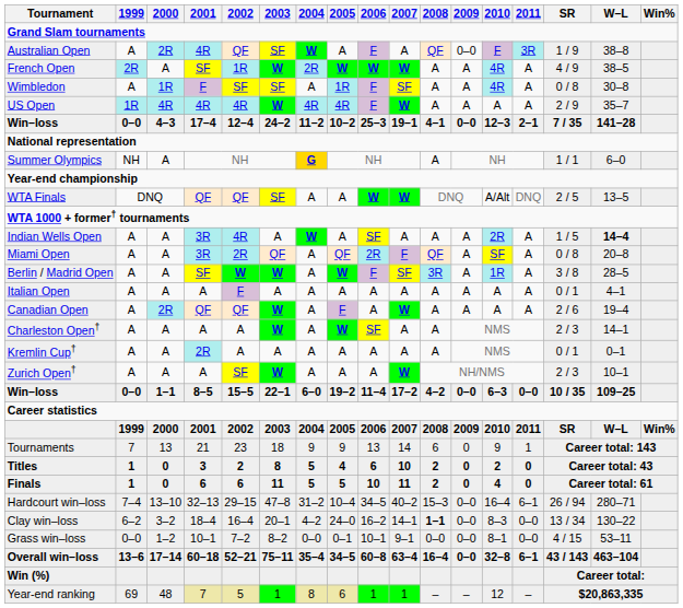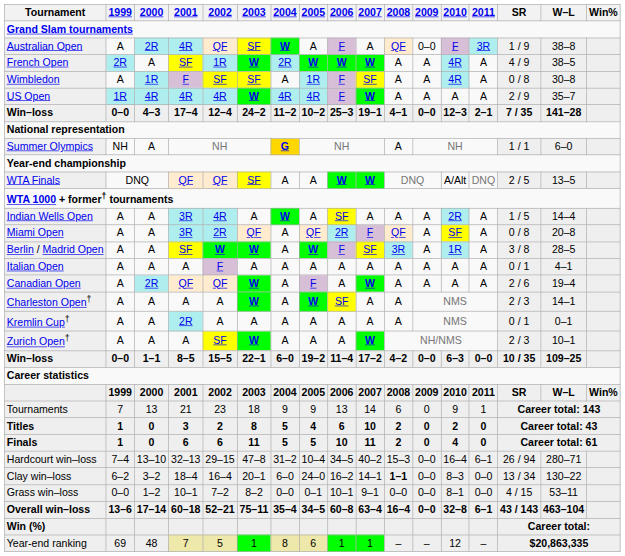 <table class="wikitable nowrap" style=text-align:center>
 <tr>
 <th>Tournament</th>
 <th><a href='#'>1999</a></th>
 <th><a href='#'>2000</a></th>
 <th><a href='#'>2001</a></th>
 <th><a href='#'>2002</a></th>
 <th><a href='#'>2003</a></th>
 <th><a href='#'>2004</a></th>
 <th><a href='#'>2005</a></th>
 <th><a href='#'>2006</a></th>
 <th><a href='#'>2007</a></th>
 <th><a href='#'>2008</a></th>
 <th><a href='#'>2009</a></th>
 <th><a href='#'>2010</a></th>
 <th><a href='#'>2011</a></th>
 <th>SR</th>
 <th>W–L</th>
 <th>Win%</th>
 </tr>
 <tr>
 <td colspan="17" align="left"><strong><a href='#'>Grand Slam tournaments</a></strong></td>
 </tr>
 <tr>
 <td align=left bgcolor=efefef><a href='#'>Australian Open</a></td>
 <td>A</td>
 <td bgcolor=#afeeee><a href='#'>2R</a></td>
 <td bgcolor=#afeeee><a href='#'>4R</a></td>
 <td bgcolor=#ffebcd><a href='#'>QF</a></td>
 <td bgcolor=yellow><a href='#'>SF</a></td>
 <td bgcolor=lime><a href='#'><strong>W</strong></a></td>
 <td>A</td>
 <td bgcolor=thistle><a href='#'>F</a></td>
 <td>A</td>
 <td bgcolor=#ffebcd><a href='#'>QF</a></td>
 <td>0–0</td>
 <td bgcolor=thistle><a href='#'>F</a></td>
 <td bgcolor=#afeeee><a href='#'>3R</a></td>
 <td bgcolor=efefef>1 / 9</td>
 <td bgcolor=efefef>38–8</td>
 <td bgcolor=efefef></td>
 </tr>
 <tr>
 <td align=left bgcolor=efefef><a href='#'>French Open</a></td>
 <td bgcolor=#afeeee><a href='#'>2R</a></td>
 <td>A</td>
 <td bgcolor=yellow><a href='#'>SF</a></td>
 <td bgcolor=#afeeee><a href='#'>1R</a></td>
 <td bgcolor=lime><a href='#'><strong>W</strong></a></td>
 <td bgcolor=#afeeee><a href='#'>2R</a></td>
 <td bgcolor=lime><a href='#'><strong>W</strong></a></td>
 <td bgcolor=lime><a href='#'><strong>W</strong></a></td>
 <td bgcolor=lime><a href='#'><strong>W</strong></a></td>
 <td>A</td>
 <td>A</td>
 <td bgcolor=#afeeee><a href='#'>4R</a></td>
 <td>A</td>
 <td bgcolor=efefef>4 / 9</td>
 <td bgcolor=efefef>38–5</td>
 <td bgcolor=efefef></td>
 </tr>
 <tr>
 <td align=left bgcolor=efefef><a href='#'>Wimbledon</a></td>
 <td>A</td>
 <td bgcolor=#afeeee><a href='#'>1R</a></td>
 <td bgcolor=thistle><a href='#'>F</a></td>
 <td bgcolor=yellow><a href='#'>SF</a></td>
 <td bgcolor=yellow><a href='#'>SF</a></td>
 <td>A</td>
 <td bgcolor=#afeeee><a href='#'>1R</a></td>
 <td bgcolor=thistle><a href='#'>F</a></td>
 <td bgcolor=yellow><a href='#'>SF</a></td>
 <td>A</td>
 <td>A</td>
 <td bgcolor=#afeeee><a href='#'>4R</a></td>
 <td>A</td>
 <td bgcolor=efefef>0 / 8</td>
 <td bgcolor=efefef>30–8</td>
 <td bgcolor=efefef></td>
 </tr>
 <tr>
 <td align=left bgcolor=efefef><a href='#'>US Open</a></td>
 <td bgcolor=#afeeee><a href='#'>1R</a></td>
 <td bgcolor=#afeeee><a href='#'>4R</a></td>
 <td bgcolor=#afeeee><a href='#'>4R</a></td>
 <td bgcolor=#afeeee><a href='#'>4R</a></td>
 <td bgcolor=lime><a href='#'><strong>W</strong></a></td>
 <td bgcolor=#afeeee><a href='#'>4R</a></td>
 <td bgcolor=#afeeee><a href='#'>4R</a></td>
 <td bgcolor=thistle><a href='#'>F</a></td>
 <td bgcolor=lime><a href='#'><strong>W</strong></a></td>
 <td>A</td>
 <td>A</td>
 <td>A</td>
 <td>A</td>
 <td bgcolor=efefef>2 / 9</td>
 <td bgcolor=efefef>35–7</td>
 <td bgcolor=efefef></td>
 </tr>
 <tr style="background:#efefef; font-weight:bold;">
 <td bgcolor=#efefef align=left><strong>Win–loss</strong></td>
 <td>0–0</td>
 <td>4–3</td>
 <td>17–4</td>
 <td>12–4</td>
 <td>24–2</td>
 <td>11–2</td>
 <td>10–2</td>
 <td>25–3</td>
 <td>19–1</td>
 <td>4–1</td>
 <td>0–0</td>
 <td>12–3</td>
 <td>2–1</td>
 <td>7 / 35</td>
 <td>141–28</td>
 <td></td>
 </tr>
 <tr>
 <td colspan="17" align="left"><strong>National representation</strong></td>
 </tr>
 <tr>
 <td align=left bgcolor=efefef><a href='#'>Summer Olympics</a></td>
 <td>NH</td>
 <td>A</td>
 <td colspan=3 style=color:#767676>NH</td>
 <td style="background:gold;"><a href='#'><strong>G</strong></a></td>
 <td colspan=3 style=color:#767676>NH</td>
 <td>A</td>
 <td colspan=3 style=color:#767676>NH</td>
 <td bgcolor=efefef>1 / 1</td>
 <td bgcolor=efefef>6–0</td>
 <td bgcolor=efefef></td>
 </tr>
 <tr>
 <td colspan="17" align="left"><strong>Year-end championship</strong></td>
 </tr>
 <tr>
 <td align=left bgcolor=efefef><a href='#'>WTA Finals</a></td>
 <td colspan="2">DNQ</td>
 <td bgcolor=#ffebcd><a href='#'>QF</a></td>
 <td bgcolor=#ffebcd><a href='#'>QF</a></td>
 <td bgcolor=yellow><a href='#'>SF</a></td>
 <td>A</td>
 <td>A</td>
 <td bgcolor=lime><a href='#'><strong>W</strong></a></td>
 <td bgcolor=lime><a href='#'><strong>W</strong></a></td>
 <td colspan="2" style="color:#767676">DNQ</td>
 <td>A/Alt</td>
 <td style="color:#767676">DNQ</td>
 <td bgcolor=efefef>2 / 5</td>
 <td bgcolor=efefef>13–5</td>
 <td bgcolor=efefef></td>
 </tr>
 <tr>
 <td colspan="17" align="left"><strong><a href='#'>WTA 1000</a> + former<sup>†</sup> tournaments</strong></td>
 </tr>
 <tr>
 <td align=left bgcolor=efefef><a href='#'>Indian Wells Open</a></td>
 <td>A</td>
 <td>A</td>
 <td bgcolor=#afeeee><a href='#'>3R</a></td>
 <td bgcolor=#afeeee><a href='#'>4R</a></td>
 <td>A</td>
 <td bgcolor=lime><strong><a href='#'>W</a></strong></td>
 <td>A</td>
 <td bgcolor=yellow><a href='#'>SF</a></td>
 <td>A</td>
 <td>A</td>
 <td>A</td>
 <td bgcolor="#afeeee"><a href='#'>2R</a></td>
 <td>A</td>
 <td bgcolor=efefef>1 / 5</td>
-<td bgcolor=efefef><strong>14–4</strong></td>
+<td bgcolor=efefef>14–4</td>
 <td bgcolor=efefef></td>
 </tr>
 <tr>
 <td align=left bgcolor=efefef><a href='#'>Miami Open</a></td>
 <td>A</td>
 <td>A</td>
 <td bgcolor=#afeeee><a href='#'>3R</a></td>
 <td bgcolor=#afeeee><a href='#'>2R</a></td>
 <td bgcolor=#ffebcd><a href='#'>QF</a></td>
 <td>A</td>
 <td bgcolor=#ffebcd><a href='#'>QF</a></td>
 <td bgcolor=#afeeee><a href='#'>2R</a></td>
 <td bgcolor=thistle><a href='#'>F</a></td>
 <td bgcolor=#ffebcd><a href='#'>QF</a></td>
 <td>A</td>
 <td bgcolor=yellow><a href='#'>SF</a></td>
 <td>A</td>
 <td bgcolor=efefef>0 / 8</td>
 <td bgcolor=efefef>20–8</td>
 <td bgcolor=efefef></td>
 </tr>
 <tr>
 <td align="left" bgcolor=efefef><a href='#'>Berlin</a> / <a href='#'>Madrid Open</a></td>
 <td>A</td>
 <td>A</td>
 <td bgcolor="yellow"><a href='#'>SF</a></td>
 <td bgcolor="lime"><strong><a href='#'>W</a></strong></td>
 <td bgcolor="lime"><strong><a href='#'>W</a></strong></td>
 <td>A</td>
 <td bgcolor="lime"><strong><a href='#'>W</a></strong></td>
 <td bgcolor="thistle"><a href='#'>F</a></td>
 <td bgcolor="yellow"><a href='#'>SF</a></td>
 <td bgcolor="#afeeee"><a href='#'>3R</a></td>
 <td>A</td>
 <td bgcolor="#afeeee"><a href='#'>1R</a></td>
 <td>A</td>
 <td bgcolor=efefef>3 / 8</td>
 <td bgcolor=efefef>28–5</td>
 <td bgcolor=efefef></td>
 </tr>
 <tr>
 <td align="left" bgcolor=efefef><a href='#'>Italian Open</a></td>
 <td>A</td>
 <td>A</td>
 <td>A</td>
 <td bgcolor="thistle"><a href='#'>F</a></td>
 <td>A</td>
 <td>A</td>
 <td>A</td>
 <td>A</td>
 <td>A</td>
 <td>A</td>
 <td>A</td>
 <td>A</td>
 <td>A</td>
 <td bgcolor=efefef>0 / 1</td>
 <td bgcolor=efefef>4–1</td>
 <td bgcolor=efefef></td>
 </tr>
 <tr>
 <td align="left" bgcolor=efefef><a href='#'>Canadian Open</a></td>
 <td>A</td>
 <td bgcolor="#afeeee"><a href='#'>2R</a></td>
 <td bgcolor="#ffebcd"><a href='#'>QF</a></td>
 <td bgcolor="#ffebcd"><a href='#'>QF</a></td>
 <td bgcolor="lime"><strong><a href='#'>W</a></strong></td>
 <td>A</td>
 <td bgcolor="thistle"><a href='#'>F</a></td>
 <td>A</td>
 <td bgcolor="lime"><strong><a href='#'>W</a></strong></td>
 <td>A</td>
 <td>A</td>
 <td>A</td>
 <td>A</td>
 <td bgcolor=efefef>2 / 6</td>
 <td bgcolor=efefef>19–4</td>
 <td bgcolor=efefef></td>
 </tr>
 <tr>
 <td align="left" bgcolor=efefef><a href='#'>Charleston Open</a><sup>†</sup></td>
 <td>A</td>
 <td>A</td>
 <td>A</td>
 <td>A</td>
 <td bgcolor="lime"><strong><a href='#'>W</a></strong></td>
 <td>A</td>
 <td bgcolor="lime"><strong><a href='#'>W</a></strong></td>
 <td bgcolor="yellow"><a href='#'>SF</a></td>
 <td>A</td>
 <td>A</td>
 <td colspan="3" style="color:#767676">NMS</td>
 <td bgcolor=efefef>2 / 3</td>
 <td bgcolor=efefef>14–1</td>
 <td bgcolor=efefef></td>
 </tr>
 <tr>
 <td align="left" bgcolor=efefef><a href='#'>Kremlin Cup</a><sup>†</sup></td>
 <td>A</td>
 <td>A</td>
 <td bgcolor="#afeeee"><a href='#'>2R</a></td>
 <td>A</td>
 <td>A</td>
 <td>A</td>
 <td>A</td>
 <td>A</td>
 <td>A</td>
 <td>A</td>
 <td colspan="3" style="color:#767676;">NMS</td>
 <td bgcolor=efefef>0 / 1</td>
 <td bgcolor=efefef>0–1</td>
 <td bgcolor=efefef></td>
 </tr>
 <tr>
 <td align="left" bgcolor=efefef><a href='#'>Zurich Open</a><sup>†</sup></td>
 <td>A</td>
 <td>A</td>
 <td>A</td>
 <td bgcolor="yellow"><a href='#'>SF</a></td>
 <td bgcolor="lime"><strong><a href='#'>W</a></strong></td>
 <td>A</td>
 <td>A</td>
 <td>A</td>
 <td bgcolor="lime"><strong><a href='#'>W</a></strong></td>
 <td colspan="4" style="color:#767676">NH/NMS</td>
 <td bgcolor=efefef>2 / 3</td>
 <td bgcolor=efefef>10–1</td>
 <td bgcolor=efefef></td>
 </tr>
 <tr style="background:#efefef; font-weight:bold;">
 <td align=left><strong>Win–loss</strong></td>
 <td>0–0</td>
 <td>1–1</td>
 <td>8–5</td>
 <td>15–5</td>
 <td>22–1</td>
 <td>6–0</td>
 <td>19–2</td>
 <td>11–4</td>
 <td>17–2</td>
 <td>4–2</td>
 <td>0–0</td>
 <td>6–3</td>
 <td>0–0</td>
 <td>10 / 35</td>
 <td>109–25</td>
 <td></td>
 </tr>
 <tr>
 <td colspan="17" align="left"><strong>Career statistics</strong></td>
 </tr>
 <tr style="background:#efefef; font-weight:bold;">
 <td align="left"></td>
 <td>1999</td>
 <td>2000</td>
 <td>2001</td>
 <td>2002</td>
 <td>2003</td>
 <td>2004</td>
 <td>2005</td>
 <td>2006</td>
 <td>2007</td>
 <td>2008</td>
 <td>2009</td>
 <td>2010</td>
 <td>2011</td>
 <td align=center>SR</td>
 <td align=center>W–L</td>
 <td align=center>Win%</td>
 </tr>
 <tr bgcolor="efefef">
 <td bgcolor="#EFEFEF" align="left">Tournaments</td>
 <td>7</td>
 <td>13</td>
 <td>21</td>
 <td>23</td>
 <td>18</td>
 <td>9</td>
 <td>9</td>
 <td>13</td>
 <td>14</td>
 <td>6</td>
 <td>0</td>
 <td>9</td>
 <td>1</td>
 <td colspan="3"><strong>Career total: 143</strong></td>
 </tr>
 <tr style="background:#efefef; font-weight:bold;">
 <td bgcolor="#efefef" align="left"><strong>Titles</strong></td>
 <td>1</td>
 <td>0</td>
 <td>3</td>
 <td>2</td>
 <td>8</td>
 <td>5</td>
 <td>4</td>
 <td>6</td>
 <td>10</td>
 <td>2</td>
 <td>0</td>
 <td>2</td>
 <td>0</td>
 <td colspan="3">Career total: 43</td>
 </tr>
 <tr style="background:#efefef; font-weight:bold;">
 <td align="left">Finals</td>
 <td>1</td>
 <td>0</td>
 <td>6</td>
 <td>6</td>
 <td>11</td>
 <td>5</td>
 <td>5</td>
 <td>10</td>
 <td>11</td>
 <td>2</td>
 <td>0</td>
 <td>4</td>
 <td>0</td>
 <td colspan="3">Career total: 61</td>
 </tr>
 <tr bgcolor="efefef">
 <td align="left">Hardcourt win–loss</td>
 <td>7–4</td>
 <td>13–10</td>
 <td>32–13</td>
 <td>29–15</td>
 <td>47–8</td>
 <td>31–2</td>
 <td>10–4</td>
 <td>34–5</td>
 <td>40–2</td>
 <td>15–3</td>
 <td>0–0</td>
 <td>16–4</td>
 <td>6–1</td>
 <td>26 / 94</td>
 <td>280–71</td>
 <td></td>
 </tr>
 <tr bgcolor="efefef">
 <td align="left">Clay win–loss</td>
 <td>6–2</td>
 <td>3–2</td>
 <td>18–4</td>
 <td>16–4</td>
 <td>20–1</td>
-<td>4–2</td>
+<td>6–0</td>
 <td>24–0</td>
 <td>16–2</td>
 <td>14–1</td>
 <td><strong>1–1</strong></td>
 <td>0–0</td>
 <td>8–3</td>
 <td>0–0</td>
 <td>13 / 34</td>
 <td>130–22</td>
 <td></td>
 </tr>
 <tr bgcolor="efefef">
 <td align="left">Grass win–loss</td>
 <td>0–0</td>
 <td>1–2</td>
 <td>10–1</td>
 <td>7–2</td>
 <td>8–2</td>
 <td>0–0</td>
 <td>0–1</td>
 <td>10–1</td>
 <td>9–1</td>
 <td>0–0</td>
 <td>0–0</td>
 <td>8–1</td>
 <td>0–0</td>
 <td>4 / 15</td>
 <td>53–11</td>
 <td></td>
 </tr>
 <tr style="background:#efefef; font-weight:bold;">
 <td align="left"><strong>Overall win–loss</strong></td>
 <td>13–6</td>
 <td>17–14</td>
 <td>60–18</td>
 <td>52–21</td>
 <td>75–11</td>
 <td>35–4</td>
 <td>34–5</td>
 <td>60–8</td>
 <td>63–4</td>
 <td>16–4</td>
 <td>0–0</td>
 <td>32–8</td>
 <td>6–1</td>
 <td>43 / 143</td>
 <td>463–104</td>
 <td></td>
 </tr>
 <tr style="background:#efefef; font-weight:bold;">
 <td align="left"><strong>Win (%)</strong></td>
 <td></td>
 <td></td>
 <td></td>
 <td></td>
 <td></td>
 <td></td>
 <td></td>
 <td></td>
 <td></td>
 <td></td>
 <td></td>
 <td></td>
 <td></td>
 <td colspan="3">Career total: </td>
 </tr>
 <tr bgcolor="efefef">
 <td align="left">Year-end ranking</td>
 <td>69</td>
 <td>48</td>
 <td bgcolor="#EEE8AA">7</td>
 <td bgcolor="#EEE8AA">5</td>
 <td bgcolor="#00ff00">1</td>
 <td bgcolor="#EEE8AA">8</td>
 <td bgcolor="#EEE8AA">6</td>
 <td bgcolor="#00ff00">1</td>
 <td bgcolor="#00ff00">1</td>
 <td>–</td>
 <td>–</td>
 <td>12</td>
 <td>–</td>
 <td colspan="3"><strong>$20,863,335</strong></td>
 </tr>
 </table>
